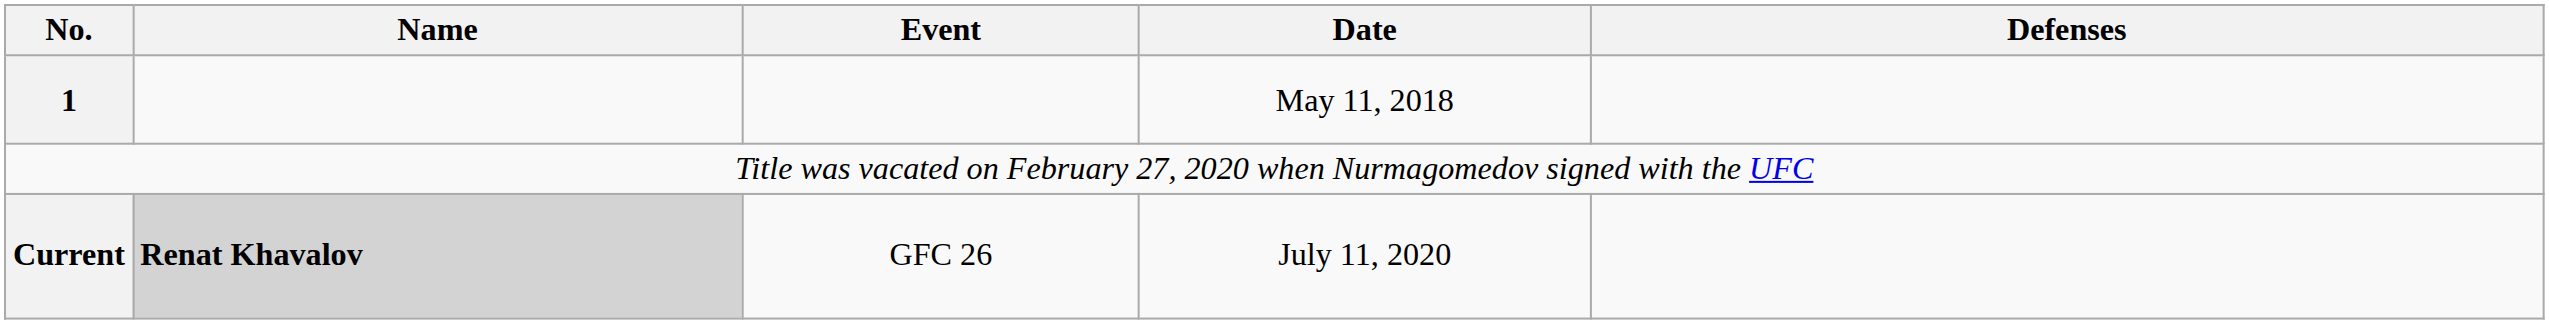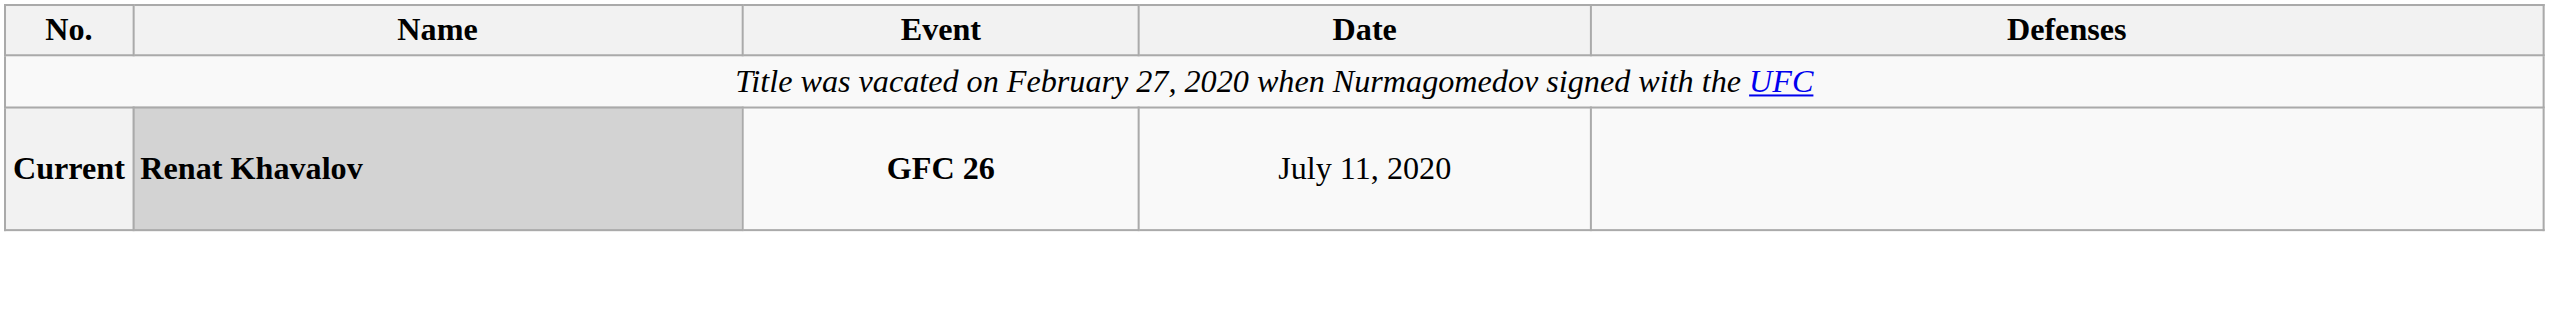 <table class="wikitable" width=100%>
 <tr>
 <th width=1%>No.</th>
 <th width=23%>Name</th>
 <th width=15%>Event</th>
 <th width=17%>Date</th>
 <th width=36%>Defenses</th>
 </tr>
 <tr>
-<th>1</th>
-<td align=left><br></td>
-<td align=center><br></td>
-<td align=center>May 11, 2018</td>
-<td><br><br></td>
-</tr>
-<tr>
 <td colspan="5" align="center"><em>Title was vacated on February 27, 2020 when Nurmagomedov signed with the <a href='#'>UFC</a></em></td>
 </tr>
 <tr>
 <th>Current</th>
 <td align="left" style="background: lightgrey;"> <strong>Renat Khavalov</strong><br></td>
-<td align="center">GFC 26<br></td>
+<td align="center"><strong>GFC 26<br></strong></td>
 <td align="center">July 11, 2020</td>
 <td><br><br><br></td>
 </tr>
 </table>
